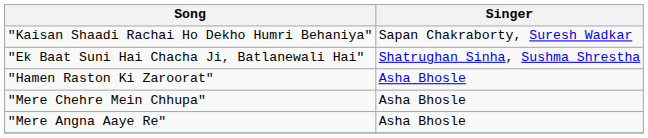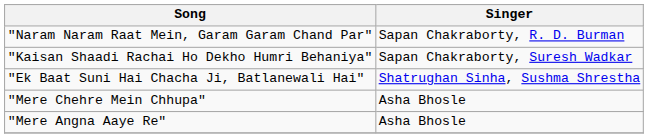 <table class="wikitable" style="font-size:95%;">
 <tr>
 <th>Song</th>
 <th>Singer</th>
+</tr>
+<tr>
+<td>"Naram Naram Raat Mein, Garam Garam Chand Par"</td>
+<td>Sapan Chakraborty, <a href='#'>R. D. Burman</a></td>
 </tr>
 <tr>
 <td>"Kaisan Shaadi Rachai Ho Dekho Humri Behaniya"</td>
 <td>Sapan Chakraborty, <a href='#'>Suresh Wadkar</a></td>
 </tr>
 <tr>
 <td>"Ek Baat Suni Hai Chacha Ji, Batlanewali Hai"</td>
 <td><a href='#'>Shatrughan Sinha</a>, <a href='#'>Sushma Shrestha</a></td>
-</tr>
-<tr>
-<td>"Hamen Raston Ki Zaroorat"</td>
-<td><a href='#'>Asha Bhosle</a></td>
 </tr>
 <tr>
 <td>"Mere Chehre Mein Chhupa"</td>
 <td>Asha Bhosle</td>
 </tr>
 <tr>
 <td>"Mere Angna Aaye Re"</td>
 <td>Asha Bhosle</td>
 </tr>
 <tr>
 </tr>
 </table>
